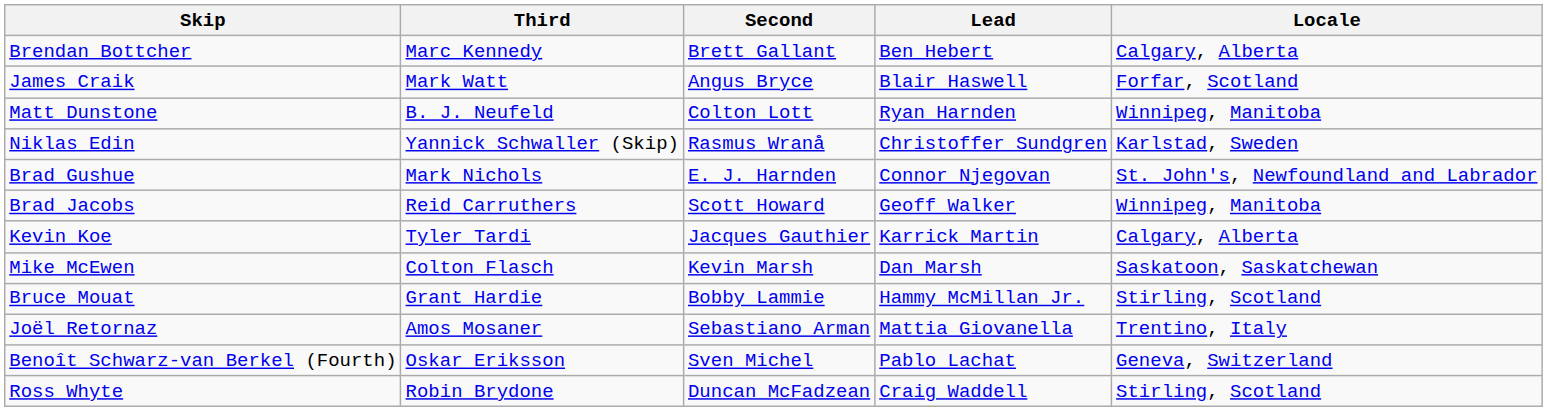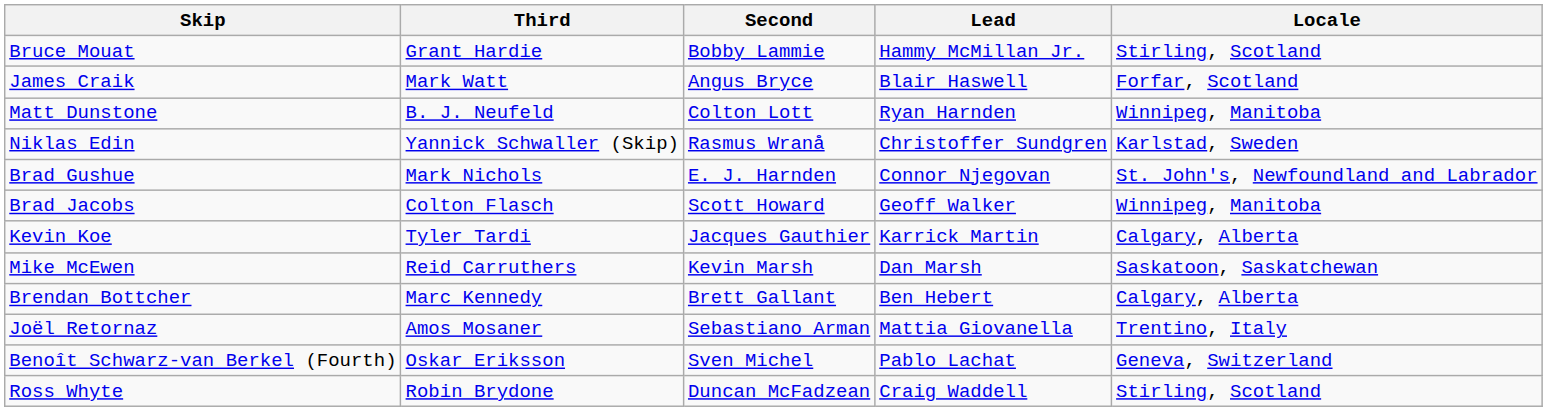 <table class=wikitable>
 <tr>
 <th scope="col">Skip</th>
 <th scope="col">Third</th>
 <th scope="col">Second</th>
 <th scope="col">Lead</th>
 <th scope="col">Locale</th>
 </tr>
 <tr>
-<td><a href='#'>Brendan Bottcher</a></td>
-<td><a href='#'>Marc Kennedy</a></td>
-<td><a href='#'>Brett Gallant</a></td>
-<td><a href='#'>Ben Hebert</a></td>
-<td> <a href='#'>Calgary</a>, <a href='#'>Alberta</a></td>
+<td><a href='#'>Bruce Mouat</a></td>
+<td><a href='#'>Grant Hardie</a></td>
+<td><a href='#'>Bobby Lammie</a></td>
+<td><a href='#'>Hammy McMillan Jr.</a></td>
+<td> <a href='#'>Stirling</a>, <a href='#'>Scotland</a></td>
 </tr>
 <tr>
 <td><a href='#'>James Craik</a></td>
 <td><a href='#'>Mark Watt</a></td>
 <td><a href='#'>Angus Bryce</a></td>
 <td><a href='#'>Blair Haswell</a></td>
 <td> <a href='#'>Forfar</a>, <a href='#'>Scotland</a></td>
 </tr>
 <tr>
 <td><a href='#'>Matt Dunstone</a></td>
 <td><a href='#'>B. J. Neufeld</a></td>
 <td><a href='#'>Colton Lott</a></td>
 <td><a href='#'>Ryan Harnden</a></td>
 <td> <a href='#'>Winnipeg</a>, <a href='#'>Manitoba</a></td>
 </tr>
 <tr>
 <td><a href='#'>Niklas Edin</a></td>
 <td><a href='#'>Yannick Schwaller</a> (Skip)</td>
 <td><a href='#'>Rasmus Wranå</a></td>
 <td><a href='#'>Christoffer Sundgren</a></td>
 <td> <a href='#'>Karlstad</a>, <a href='#'>Sweden</a></td>
 </tr>
 <tr>
 <td><a href='#'>Brad Gushue</a></td>
 <td><a href='#'>Mark Nichols</a></td>
 <td><a href='#'>E. J. Harnden</a></td>
 <td><a href='#'>Connor Njegovan</a></td>
 <td> <a href='#'>St. John's</a>, <a href='#'>Newfoundland and Labrador</a></td>
 </tr>
 <tr>
 <td><a href='#'>Brad Jacobs</a></td>
-<td><a href='#'>Reid Carruthers</a></td>
+<td><a href='#'>Colton Flasch</a></td>
 <td><a href='#'>Scott Howard</a></td>
 <td><a href='#'>Geoff Walker</a></td>
 <td> <a href='#'>Winnipeg</a>, <a href='#'>Manitoba</a></td>
 </tr>
 <tr>
 <td><a href='#'>Kevin Koe</a></td>
 <td><a href='#'>Tyler Tardi</a></td>
 <td><a href='#'>Jacques Gauthier</a></td>
 <td><a href='#'>Karrick Martin</a></td>
 <td> <a href='#'>Calgary</a>, <a href='#'>Alberta</a></td>
 </tr>
 <tr>
 <td><a href='#'>Mike McEwen</a></td>
-<td><a href='#'>Colton Flasch</a></td>
+<td><a href='#'>Reid Carruthers</a></td>
 <td><a href='#'>Kevin Marsh</a></td>
 <td><a href='#'>Dan Marsh</a></td>
 <td> <a href='#'>Saskatoon</a>, <a href='#'>Saskatchewan</a></td>
 </tr>
 <tr>
-<td><a href='#'>Bruce Mouat</a></td>
-<td><a href='#'>Grant Hardie</a></td>
-<td><a href='#'>Bobby Lammie</a></td>
-<td><a href='#'>Hammy McMillan Jr.</a></td>
-<td> <a href='#'>Stirling</a>, <a href='#'>Scotland</a></td>
+<td><a href='#'>Brendan Bottcher</a></td>
+<td><a href='#'>Marc Kennedy</a></td>
+<td><a href='#'>Brett Gallant</a></td>
+<td><a href='#'>Ben Hebert</a></td>
+<td> <a href='#'>Calgary</a>, <a href='#'>Alberta</a></td>
 </tr>
 <tr>
 <td><a href='#'>Joël Retornaz</a></td>
 <td><a href='#'>Amos Mosaner</a></td>
 <td><a href='#'>Sebastiano Arman</a></td>
 <td><a href='#'>Mattia Giovanella</a></td>
 <td> <a href='#'>Trentino</a>, <a href='#'>Italy</a></td>
 </tr>
 <tr>
 <td><a href='#'>Benoît Schwarz-van Berkel</a> (Fourth)</td>
 <td><a href='#'>Oskar Eriksson</a></td>
 <td><a href='#'>Sven Michel</a></td>
 <td><a href='#'>Pablo Lachat</a></td>
 <td> <a href='#'>Geneva</a>, <a href='#'>Switzerland</a></td>
 </tr>
 <tr>
 <td><a href='#'>Ross Whyte</a></td>
 <td><a href='#'>Robin Brydone</a></td>
 <td><a href='#'>Duncan McFadzean</a></td>
 <td><a href='#'>Craig Waddell</a></td>
 <td> <a href='#'>Stirling</a>, <a href='#'>Scotland</a></td>
 </tr>
 </table>
